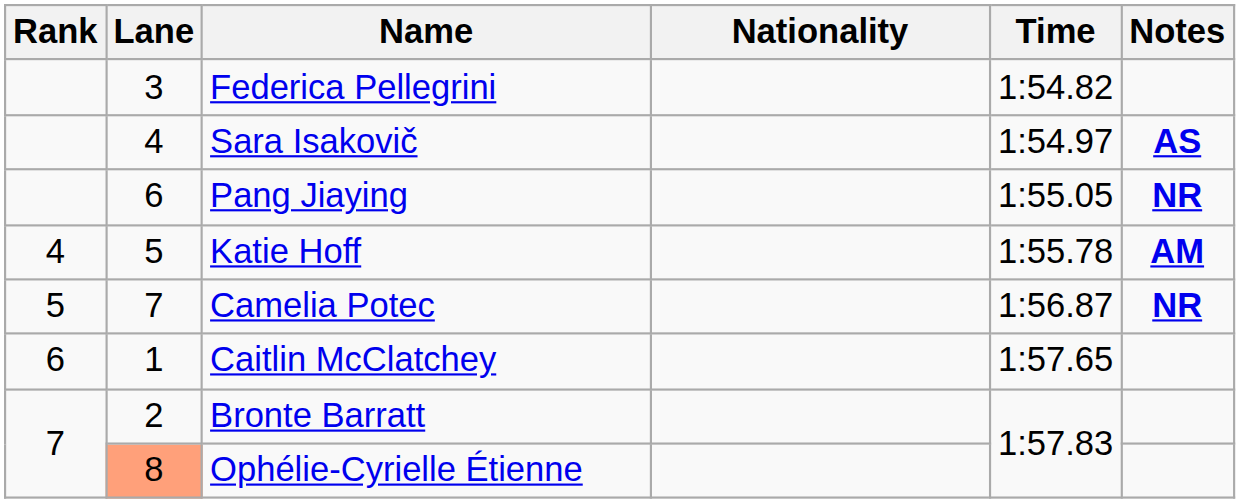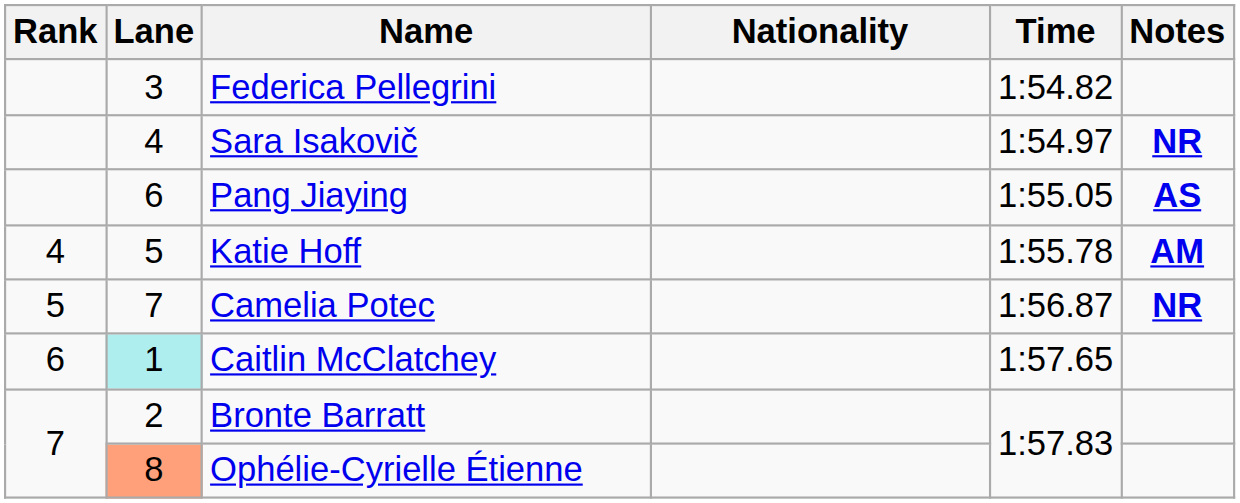 <table class="wikitable sortable" style="text-align:center">
 <tr>
 <th>Rank</th>
 <th>Lane</th>
 <th width=200>Name</th>
 <th width=150>Nationality</th>
 <th>Time</th>
 <th>Notes</th>
 </tr>
 <tr>
 <td></td>
 <td>3</td>
 <td align=left><a href='#'>Federica Pellegrini</a></td>
 <td align=left></td>
 <td>1:54.82</td>
 <td></td>
 </tr>
 <tr>
 <td></td>
 <td>4</td>
 <td align=left><a href='#'>Sara Isakovič</a></td>
 <td align=left></td>
 <td>1:54.97</td>
-<td><strong><a href='#'>AS</a></strong></td>
+<td><strong><a href='#'>NR</a></strong></td>
 </tr>
 <tr>
 <td></td>
 <td>6</td>
 <td align=left><a href='#'>Pang Jiaying</a></td>
 <td align=left></td>
 <td>1:55.05</td>
-<td><strong><a href='#'>NR</a></strong></td>
+<td><strong><a href='#'>AS</a></strong></td>
 </tr>
 <tr>
 <td>4</td>
 <td>5</td>
 <td align=left><a href='#'>Katie Hoff</a></td>
 <td align=left></td>
 <td>1:55.78</td>
 <td><strong><a href='#'>AM</a></strong></td>
 </tr>
 <tr>
 <td>5</td>
 <td>7</td>
 <td align=left><a href='#'>Camelia Potec</a></td>
 <td align=left></td>
 <td>1:56.87</td>
 <td><strong><a href='#'>NR</a></strong></td>
 </tr>
 <tr>
 <td>6</td>
-<td>1</td>
+<td style="background: paleturquoise;">1</td>
 <td align=left><a href='#'>Caitlin McClatchey</a></td>
 <td align=left></td>
 <td>1:57.65</td>
 <td></td>
 </tr>
 <tr>
 <td rowspan=2>7</td>
 <td>2</td>
 <td align=left><a href='#'>Bronte Barratt</a></td>
 <td align=left></td>
 <td rowspan=2>1:57.83</td>
 <td></td>
 </tr>
 <tr>
 <td style="background: lightsalmon;">8</td>
 <td align=left><a href='#'>Ophélie-Cyrielle Étienne</a></td>
 <td align=left></td>
 <td></td>
 </tr>
 </table>
